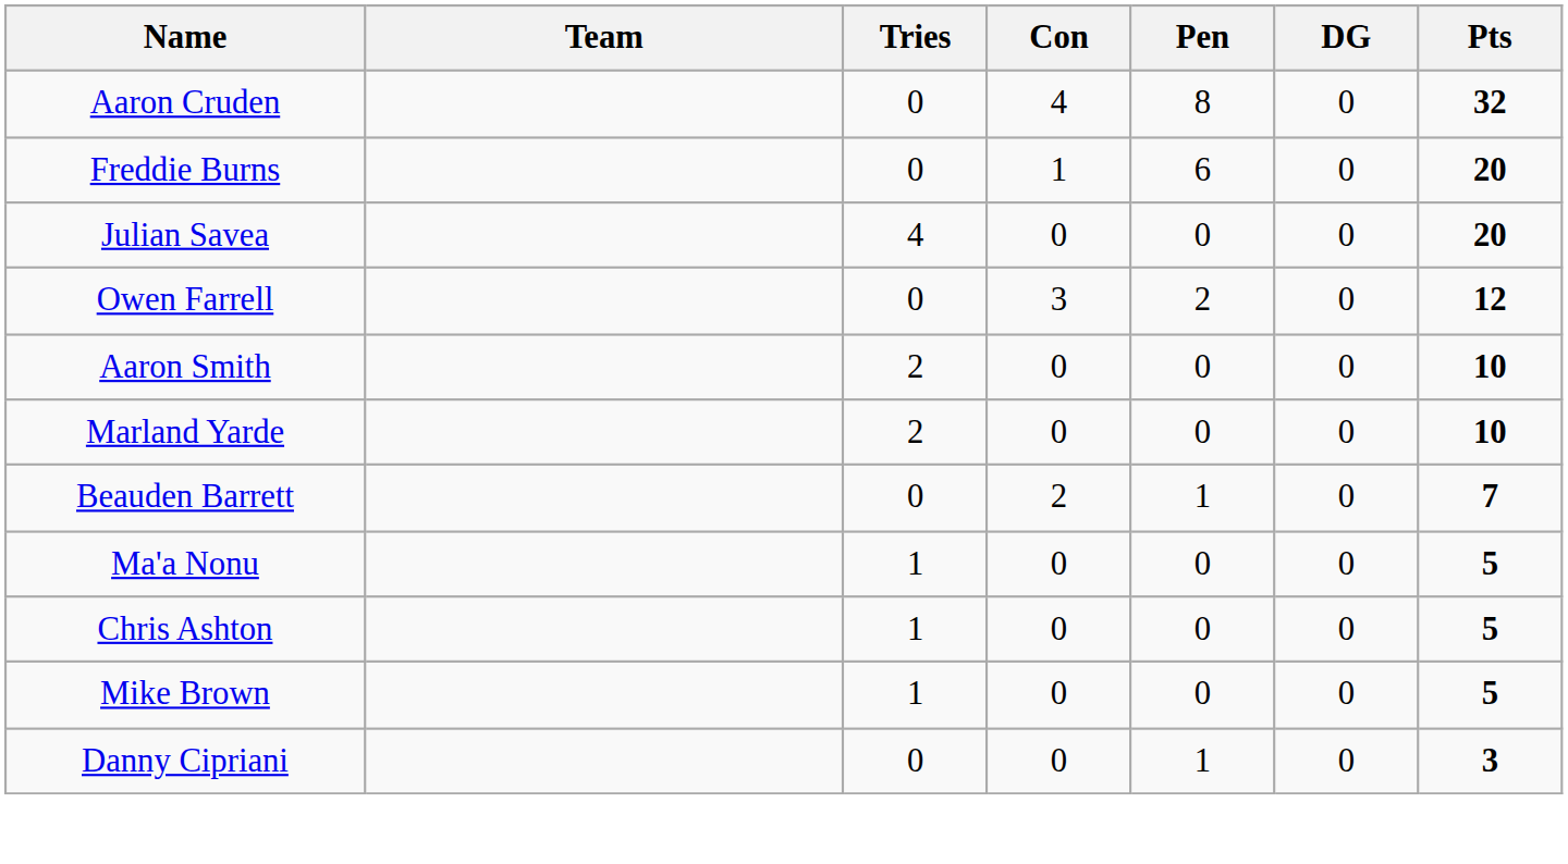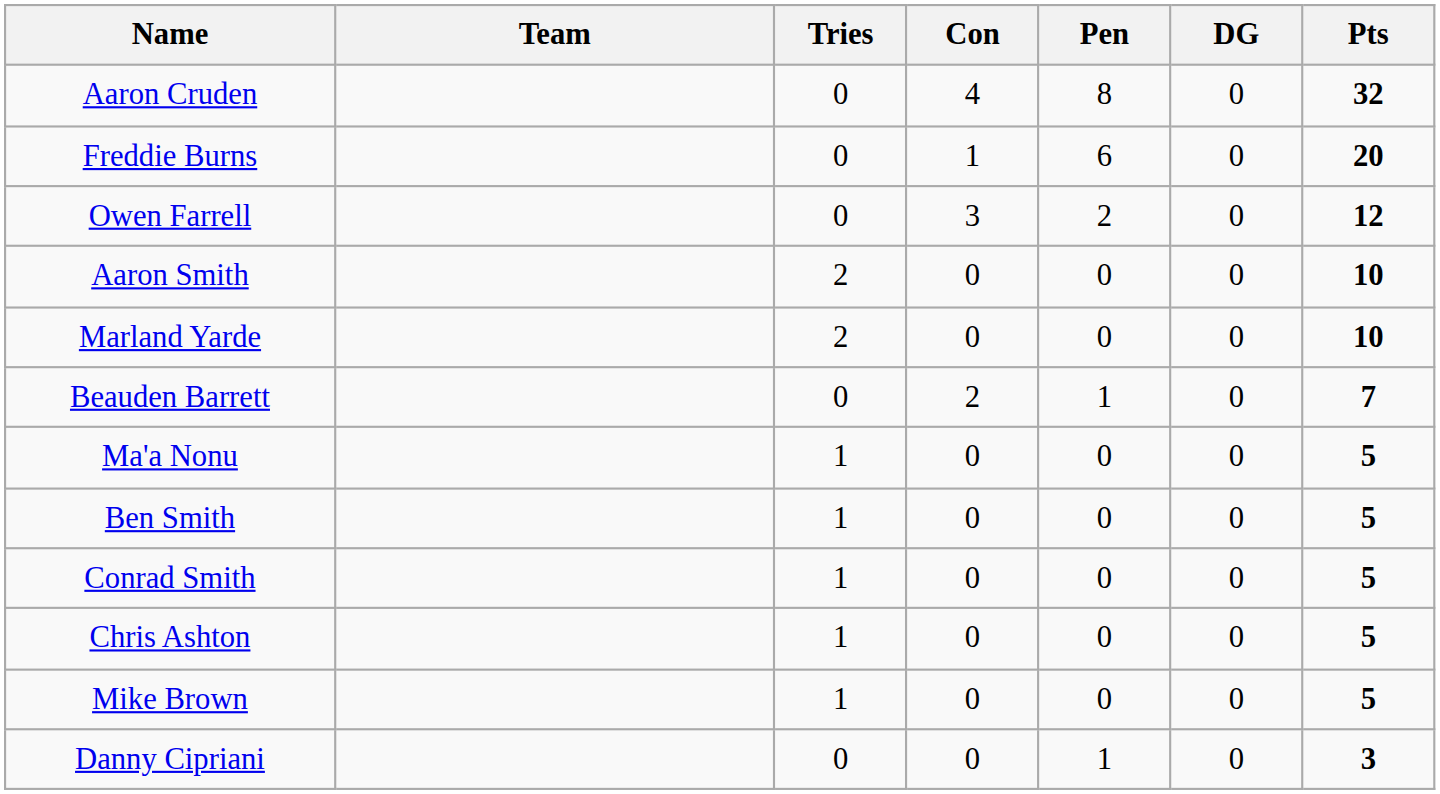 <table class="wikitable" style="font-size:90%;border:0;text-align:center;line-height:150%">
 <tr>
 <th style="width:15%">Name</th>
 <th style="width:20%">Team</th>
 <th style="width:6%">Tries</th>
 <th style="width:6%">Con</th>
 <th style="width:6%">Pen</th>
 <th style="width:6%">DG</th>
 <th style="width:6%">Pts</th>
 </tr>
 <tr>
 <td><a href='#'>Aaron Cruden</a></td>
 <td></td>
 <td>0</td>
 <td>4</td>
 <td>8</td>
 <td>0</td>
 <td><strong>32</strong></td>
 </tr>
 <tr>
 <td><a href='#'>Freddie Burns</a></td>
 <td></td>
 <td>0</td>
 <td>1</td>
 <td>6</td>
-<td>0</td>
-<td><strong>20</strong></td>
-</tr>
-<tr>
-<td><a href='#'>Julian Savea</a></td>
-<td></td>
-<td>4</td>
-<td>0</td>
-<td>0</td>
 <td>0</td>
 <td><strong>20</strong></td>
 </tr>
 <tr>
 <td><a href='#'>Owen Farrell</a></td>
 <td></td>
 <td>0</td>
 <td>3</td>
 <td>2</td>
 <td>0</td>
 <td><strong>12</strong></td>
 </tr>
 <tr>
 <td><a href='#'>Aaron Smith</a></td>
 <td></td>
 <td>2</td>
 <td>0</td>
 <td>0</td>
 <td>0</td>
 <td><strong>10</strong></td>
 </tr>
 <tr>
 <td><a href='#'>Marland Yarde</a></td>
 <td></td>
 <td>2</td>
 <td>0</td>
 <td>0</td>
 <td>0</td>
 <td><strong>10</strong></td>
 </tr>
 <tr>
 <td><a href='#'>Beauden Barrett</a></td>
 <td></td>
 <td>0</td>
 <td>2</td>
 <td>1</td>
 <td>0</td>
 <td><strong>7</strong></td>
 </tr>
 <tr>
 <td><a href='#'>Ma'a Nonu</a></td>
 <td></td>
 <td>1</td>
 <td>0</td>
 <td>0</td>
 <td>0</td>
 <td><strong>5</strong></td>
 </tr>
 <tr>
+<td><a href='#'>Ben Smith</a></td>
+<td></td>
+<td>1</td>
+<td>0</td>
+<td>0</td>
+<td>0</td>
+<td><strong>5</strong></td>
+</tr>
+<tr>
+<td><a href='#'>Conrad Smith</a></td>
+<td></td>
+<td>1</td>
+<td>0</td>
+<td>0</td>
+<td>0</td>
+<td><strong>5</strong></td>
+</tr>
+<tr>
 <td><a href='#'>Chris Ashton</a></td>
 <td></td>
 <td>1</td>
 <td>0</td>
 <td>0</td>
 <td>0</td>
 <td><strong>5</strong></td>
 </tr>
 <tr>
 <td><a href='#'>Mike Brown</a></td>
 <td></td>
 <td>1</td>
 <td>0</td>
 <td>0</td>
 <td>0</td>
 <td><strong>5</strong></td>
 </tr>
 <tr>
 <td><a href='#'>Danny Cipriani</a></td>
 <td></td>
 <td>0</td>
 <td>0</td>
 <td>1</td>
 <td>0</td>
 <td><strong>3</strong></td>
 </tr>
 <tr>
 </tr>
 </table>
